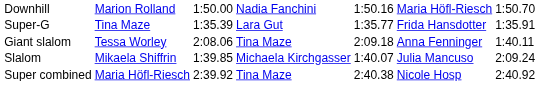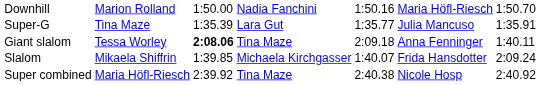 <table>
 <tr>
 <td>Downhill<br></td>
 <td><a href='#'>Marion Rolland</a><br></td>
 <td>1:50.00</td>
 <td><a href='#'>Nadia Fanchini</a><br></td>
 <td>1:50.16</td>
 <td><a href='#'>Maria Höfl-Riesch</a><br></td>
 <td>1:50.70</td>
 </tr>
 <tr>
 <td>Super-G<br></td>
 <td><a href='#'>Tina Maze</a><br></td>
 <td>1:35.39</td>
 <td><a href='#'>Lara Gut</a><br></td>
 <td>1:35.77</td>
-<td><a href='#'>Frida Hansdotter</a><br></td>
+<td><a href='#'>Julia Mancuso</a><br></td>
 <td>1:35.91</td>
 </tr>
 <tr>
 <td>Giant slalom<br></td>
 <td><a href='#'>Tessa Worley</a><br></td>
-<td>2:08.06</td>
+<td><strong>2:08.06</strong></td>
 <td><a href='#'>Tina Maze</a><br></td>
 <td>2:09.18</td>
 <td><a href='#'>Anna Fenninger</a><br></td>
 <td>1:40.11</td>
 </tr>
 <tr>
 <td>Slalom<br></td>
 <td><a href='#'>Mikaela Shiffrin</a><br></td>
 <td>1:39.85</td>
 <td><a href='#'>Michaela Kirchgasser</a><br></td>
 <td>1:40.07</td>
-<td><a href='#'>Julia Mancuso</a><br></td>
+<td><a href='#'>Frida Hansdotter</a><br></td>
 <td>2:09.24</td>
 </tr>
 <tr>
 <td>Super combined<br></td>
 <td><a href='#'>Maria Höfl-Riesch</a><br></td>
 <td>2:39.92</td>
 <td><a href='#'>Tina Maze</a><br></td>
 <td>2:40.38</td>
 <td><a href='#'>Nicole Hosp</a><br></td>
 <td>2:40.92</td>
 </tr>
 </table>
